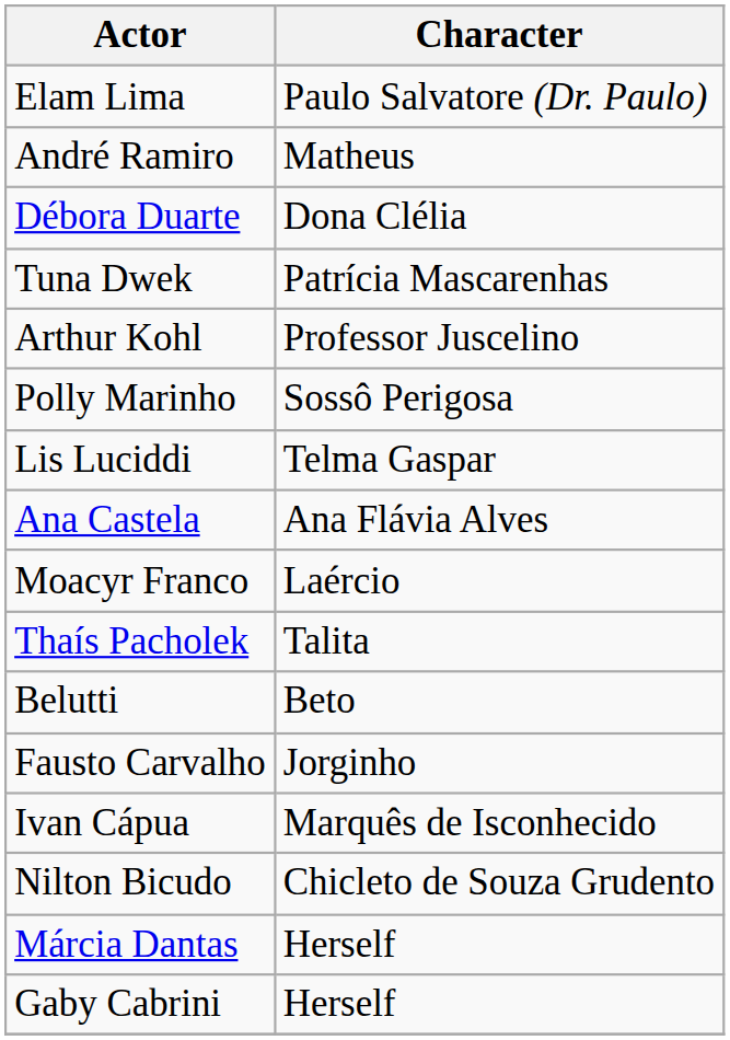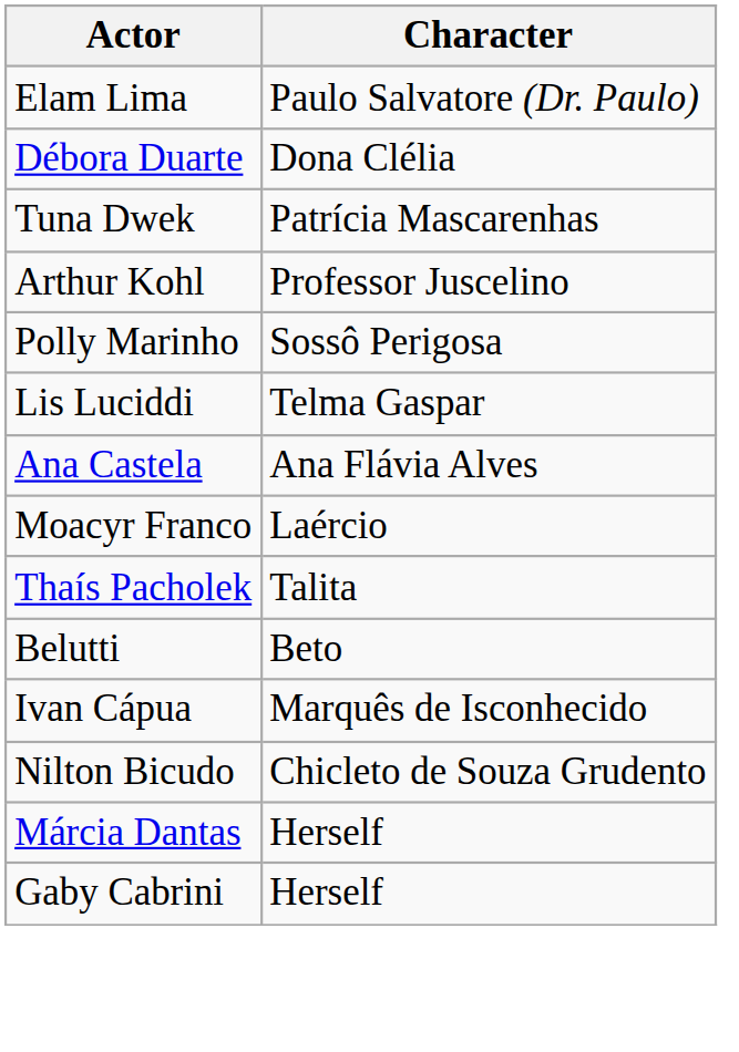 <table class="wikitable sortable">
 <tr>
 <th>Actor</th>
 <th>Character</th>
 </tr>
 <tr>
 <td>Elam Lima</td>
 <td>Paulo Salvatore <em>(Dr. Paulo)</em></td>
-</tr>
-<tr>
-<td>André Ramiro</td>
-<td>Matheus</td>
 </tr>
 <tr>
 <td><a href='#'>Débora Duarte</a></td>
 <td>Dona Clélia</td>
 </tr>
 <tr>
 <td>Tuna Dwek</td>
 <td>Patrícia Mascarenhas</td>
 </tr>
 <tr>
 <td>Arthur Kohl</td>
 <td>Professor Juscelino</td>
 </tr>
 <tr>
 <td>Polly Marinho</td>
 <td>Sossô Perigosa</td>
 </tr>
 <tr>
 <td>Lis Luciddi</td>
 <td>Telma Gaspar</td>
 </tr>
 <tr>
 <td><a href='#'>Ana Castela</a></td>
 <td>Ana Flávia Alves</td>
 </tr>
 <tr>
 <td>Moacyr Franco</td>
 <td>Laércio</td>
 </tr>
 <tr>
 <td><a href='#'>Thaís Pacholek</a></td>
 <td>Talita</td>
 </tr>
 <tr>
 <td>Belutti</td>
 <td>Beto</td>
 </tr>
 <tr>
-<td>Fausto Carvalho</td>
-<td>Jorginho</td>
-</tr>
-<tr>
 <td>Ivan Cápua</td>
 <td>Marquês de Isconhecido</td>
 </tr>
 <tr>
 <td>Nilton Bicudo</td>
 <td>Chicleto de Souza Grudento</td>
 </tr>
 <tr>
 <td><a href='#'>Márcia Dantas</a></td>
 <td>Herself</td>
 </tr>
 <tr>
 <td>Gaby Cabrini</td>
 <td>Herself</td>
 </tr>
 <tr>
 </tr>
 </table>
